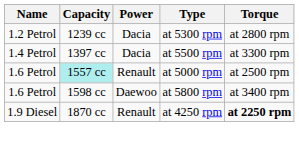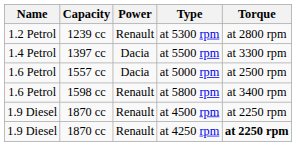 <table class="wikitable" style="text-align: center; font-size: 100%;">
 <tr style="background:#DCDCDC" align="center" valign="middle">
 <th>Name</th>
 <th>Capacity</th>
 <th>Power</th>
 <th>Type</th>
 <th>Torque</th>
 </tr>
 <tr>
 <td>1.2 Petrol</td>
 <td>1239 cc</td>
-<td>Dacia</td>
+<td>Renault</td>
 <td> at 5300 <a href='#'>rpm</a></td>
 <td> at 2800 rpm</td>
 </tr>
 <tr>
 <td>1.4 Petrol</td>
 <td>1397 cc</td>
 <td>Dacia</td>
 <td> at 5500 <a href='#'>rpm</a></td>
 <td> at 3300 rpm</td>
 </tr>
 <tr>
 <td>1.6 Petrol</td>
-<td style="background: paleturquoise;">1557 cc</td>
-<td>Renault</td>
+<td>1557 cc</td>
+<td>Dacia</td>
 <td> at 5000 <a href='#'>rpm</a></td>
 <td> at 2500 rpm</td>
 </tr>
 <tr>
 <td>1.6 Petrol</td>
 <td>1598 cc</td>
-<td>Daewoo</td>
+<td>Renault</td>
 <td> at 5800 <a href='#'>rpm</a></td>
 <td> at 3400 rpm</td>
+</tr>
+<tr>
+<td>1.9 Diesel</td>
+<td>1870 cc</td>
+<td>Renault</td>
+<td> at 4500 <a href='#'>rpm</a></td>
+<td> at 2250 rpm</td>
 </tr>
 <tr>
 <td>1.9 Diesel</td>
 <td>1870 cc</td>
 <td>Renault</td>
 <td> at 4250 <a href='#'>rpm</a></td>
 <td><strong> at 2250 rpm</strong></td>
 </tr>
 </table>
